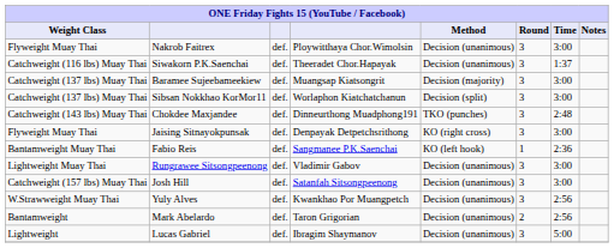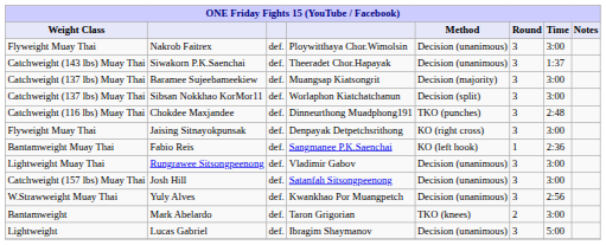 <table class="wikitable" style="font-size: 80%;">
 <tr>
 <th colspan="8" style="background-color: #ccf; color: #000080; text-align: center;"><strong>ONE Friday Fights 15 (YouTube / Facebook)</strong></th>
 </tr>
 <tr>
 <th colspan="1" style="background-color: #E6E8FA; color: #000000; text-align: center;">Weight Class</th>
 <th colspan="1" style="background-color: #E6E8FA; color: #000000; text-align: center;"></th>
 <th colspan="1" style="background-color: #E6E8FA; color: #000000; text-align: center;"></th>
 <th colspan="1" style="background-color: #E6E8FA; color: #000000; text-align: center;"></th>
 <th colspan="1" style="background-color: #E6E8FA; color: #000000; text-align: center;">Method</th>
 <th colspan="1" style="background-color: #E6E8FA; color: #000000; text-align: center;">Round</th>
 <th colspan="1" style="background-color: #E6E8FA; color: #000000; text-align: center;">Time</th>
 <th colspan="1" style="background-color: #E6E8FA; color: #000000; text-align: center;">Notes</th>
 </tr>
 <tr>
 <td>Flyweight Muay Thai</td>
 <td> Nakrob Faitrex</td>
 <td>def.</td>
 <td> Ploywitthaya Chor.Wimolsin</td>
 <td>Decision (unanimous)</td>
 <td>3</td>
 <td>3:00</td>
 <td></td>
 </tr>
 <tr>
-<td>Catchweight (116 lbs) Muay Thai</td>
+<td>Catchweight (143 lbs) Muay Thai</td>
 <td> Siwakorn P.K.Saenchai</td>
 <td>def.</td>
 <td> Theeradet Chor.Hapayak</td>
 <td>Decision (unanimous)</td>
 <td>3</td>
 <td>1:37</td>
 <td></td>
 </tr>
 <tr>
 <td>Catchweight (137 lbs) Muay Thai</td>
 <td> Baramee Sujeebameekiew</td>
 <td>def.</td>
 <td> Muangsap Kiatsongrit</td>
 <td>Decision (majority)</td>
 <td>3</td>
 <td>3:00</td>
 <td></td>
 </tr>
 <tr>
 <td>Catchweight (137 lbs) Muay Thai</td>
 <td> Sibsan Nokkhao KorMor11</td>
 <td>def.</td>
 <td> Worlaphon Kiatchatchanun</td>
 <td>Decision (split)</td>
 <td>3</td>
 <td>3:00</td>
 <td></td>
 </tr>
 <tr>
-<td>Catchweight (143 lbs) Muay Thai</td>
+<td>Catchweight (116 lbs) Muay Thai</td>
 <td> Chokdee Maxjandee</td>
 <td>def.</td>
 <td> Dinneurthong Muadphong191</td>
 <td>TKO (punches)</td>
 <td>3</td>
 <td>2:48</td>
 <td></td>
 </tr>
 <tr>
 <td>Flyweight Muay Thai</td>
 <td> Jaising Sitnayokpunsak</td>
 <td>def.</td>
 <td> Denpayak Detpetchsrithong</td>
 <td>KO (right cross)</td>
 <td>3</td>
 <td>3:00</td>
 <td></td>
 </tr>
 <tr>
 <td>Bantamweight Muay Thai</td>
 <td> Fabio Reis</td>
 <td>def.</td>
 <td> <a href='#'>Sangmanee P.K.Saenchai</a></td>
 <td>KO (left hook)</td>
 <td>1</td>
 <td>2:36</td>
 <td></td>
 </tr>
 <tr>
 <td>Lightweight Muay Thai</td>
 <td> <a href='#'>Rungrawee Sitsongpeenong</a></td>
 <td>def.</td>
 <td> Vladimir Gabov</td>
 <td>Decision (unanimous)</td>
 <td>3</td>
 <td>3:00</td>
 <td></td>
 </tr>
 <tr>
 <td>Catchweight (157 lbs) Muay Thai</td>
 <td> Josh Hill</td>
 <td>def.</td>
 <td> <a href='#'>Satanfah Sitsongpeenong</a></td>
 <td>Decision (unanimous)</td>
 <td>3</td>
 <td>3:00</td>
 <td></td>
 </tr>
 <tr>
 <td>W.Strawweight Muay Thai</td>
 <td> Yuly Alves</td>
 <td>def.</td>
 <td> Kwankhao Por Muangpetch</td>
 <td>Decision (unanimous)</td>
 <td>3</td>
 <td>2:56</td>
 <td></td>
 </tr>
 <tr>
 <td>Bantamweight</td>
 <td> Mark Abelardo</td>
 <td>def.</td>
 <td> Taron Grigorian</td>
-<td>Decision (unanimous)</td>
+<td>TKO (knees)</td>
 <td>2</td>
-<td>2:56</td>
+<td>3:00</td>
 <td></td>
 </tr>
 <tr>
 <td>Lightweight</td>
 <td> Lucas Gabriel</td>
 <td>def.</td>
 <td> Ibragim Shaymanov</td>
 <td>Decision (unanimous)</td>
 <td>3</td>
 <td>5:00</td>
 <td></td>
 </tr>
 <tr>
 </tr>
 </table>
